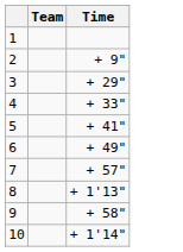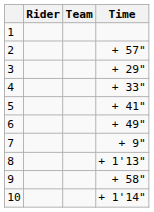 <table class="wikitable" style="margin-right:10px">
 <tr>
 <th></th>
+<th>Rider</th>
 <th>Team</th>
 <th>Time</th>
 </tr>
 <tr>
 <td>1</td>
+<td> </td>
 <td></td>
 <td style="text-align:right;"></td>
 </tr>
 <tr>
 <td>2</td>
 <td></td>
-<td style="text-align:right;">+ 9"</td>
+<td></td>
+<td style="text-align:right;">+ 57"</td>
 </tr>
 <tr>
 <td>3</td>
+<td></td>
 <td></td>
 <td style="text-align:right;">+ 29"</td>
 </tr>
 <tr>
 <td>4</td>
 <td></td>
+<td></td>
 <td style="text-align:right;">+ 33"</td>
 </tr>
 <tr>
 <td>5</td>
+<td></td>
 <td></td>
 <td style="text-align:right;">+ 41"</td>
 </tr>
 <tr>
 <td>6</td>
 <td></td>
+<td></td>
 <td style="text-align:right;">+ 49"</td>
 </tr>
 <tr>
 <td>7</td>
 <td></td>
-<td style="text-align:right;">+ 57"</td>
+<td></td>
+<td style="text-align:right;">+ 9"</td>
 </tr>
 <tr>
 <td>8</td>
+<td></td>
 <td></td>
 <td style="text-align:right;">+ 1'13"</td>
 </tr>
 <tr>
 <td>9</td>
 <td></td>
+<td></td>
 <td style="text-align:right;">+ 58"</td>
 </tr>
 <tr>
 <td>10</td>
 <td></td>
+<td></td>
 <td style="text-align:right;">+ 1'14"</td>
 </tr>
 </table>
